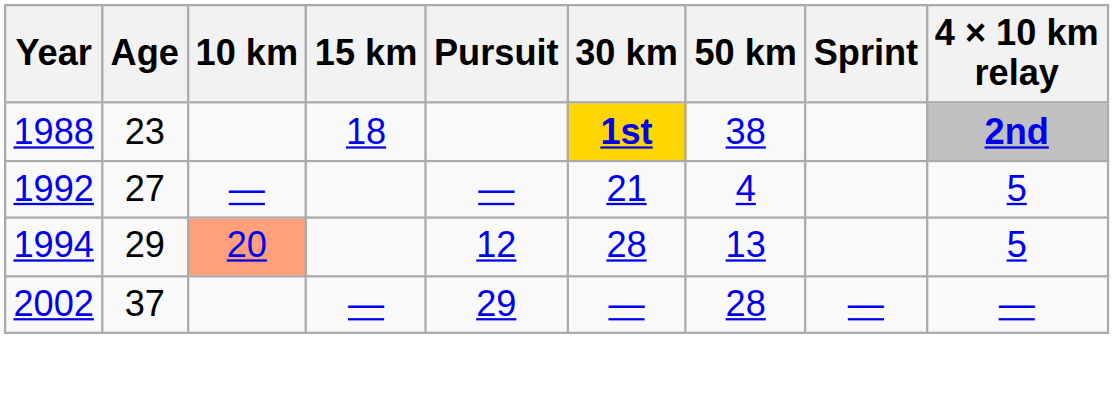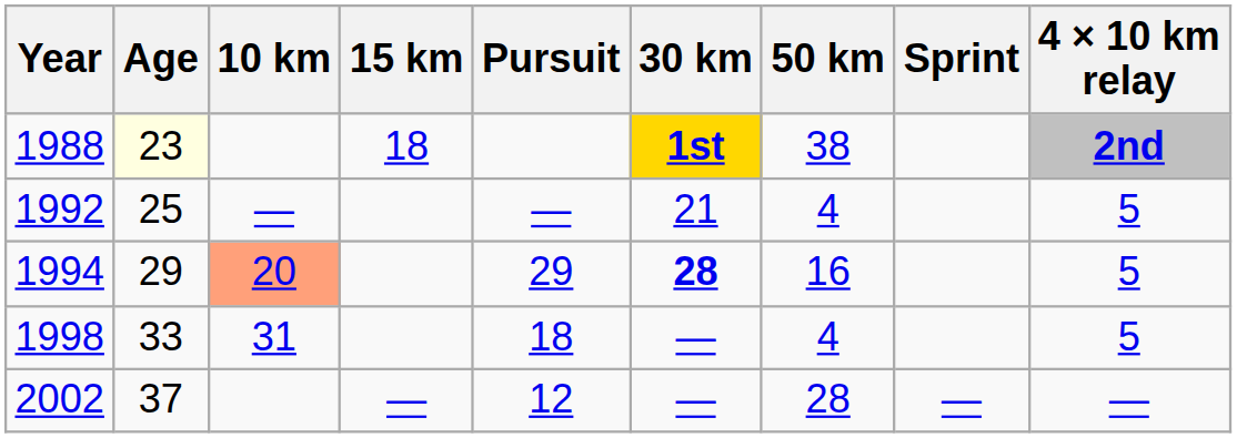 <table class="wikitable" style="text-align: center;">
 <tr>
 <th scope="col">Year</th>
 <th scope="col">Age</th>
 <th scope="col">10 km</th>
 <th scope="col">15 km</th>
 <th scope="col">Pursuit</th>
 <th scope="col">30 km</th>
 <th scope="col">50 km</th>
 <th scope="col">Sprint</th>
 <th scope="col">4 × 10 km<br>relay</th>
 </tr>
 <tr>
 <td><a href='#'>1988</a></td>
-<td>23</td>
+<td style="background: lightyellow;">23</td>
 <td></td>
 <td><a href='#'>18</a></td>
 <td></td>
 <td style="background-color: gold;"><a href='#'><strong>1st</strong></a></td>
 <td><a href='#'>38</a></td>
 <td></td>
 <td style="background-color: silver;"><a href='#'><strong>2nd</strong></a></td>
 </tr>
 <tr>
 <td><a href='#'>1992</a></td>
-<td>27</td>
+<td>25</td>
 <td><a href='#'>—</a></td>
 <td></td>
 <td><a href='#'>—</a></td>
 <td><a href='#'>21</a></td>
 <td><a href='#'>4</a></td>
 <td></td>
 <td><a href='#'>5</a></td>
 </tr>
 <tr>
 <td><a href='#'>1994</a></td>
 <td>29</td>
 <td style="background: lightsalmon;"><a href='#'>20</a></td>
 <td></td>
-<td><a href='#'>12</a></td>
-<td><a href='#'>28</a></td>
-<td><a href='#'>13</a></td>
+<td><a href='#'>29</a></td>
+<td><strong><a href='#'>28</a></strong></td>
+<td><a href='#'>16</a></td>
+<td></td>
+<td><a href='#'>5</a></td>
+</tr>
+<tr>
+<td><a href='#'>1998</a></td>
+<td>33</td>
+<td><a href='#'>31</a></td>
+<td></td>
+<td><a href='#'>18</a></td>
+<td><a href='#'>—</a></td>
+<td><a href='#'>4</a></td>
 <td></td>
 <td><a href='#'>5</a></td>
 </tr>
 <tr>
 <td><a href='#'>2002</a></td>
 <td>37</td>
 <td></td>
 <td><a href='#'>—</a></td>
-<td><a href='#'>29</a></td>
+<td><a href='#'>12</a></td>
 <td><a href='#'>—</a></td>
 <td><a href='#'>28</a></td>
 <td><a href='#'>—</a></td>
 <td><a href='#'>—</a></td>
 </tr>
 </table>
